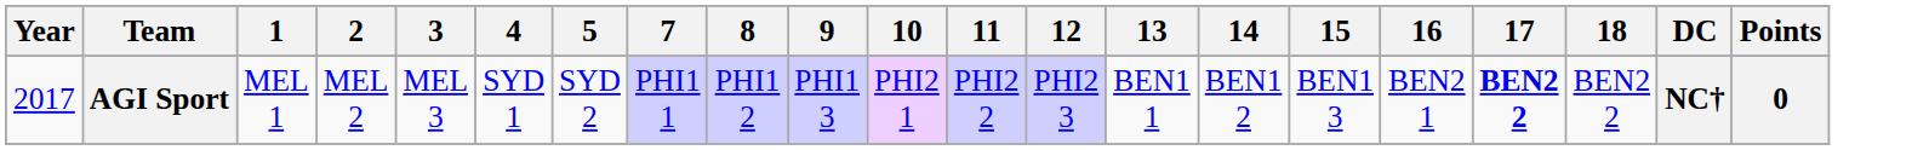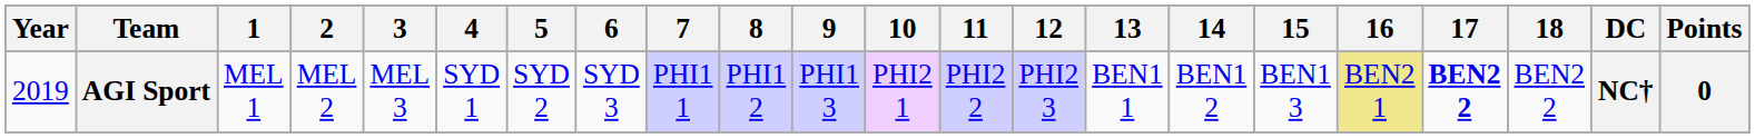 <table class="wikitable" style="text-align:center; font-size:85%">
 <tr>
 <th>Year</th>
 <th>Team</th>
 <th>1</th>
 <th>2</th>
 <th>3</th>
 <th>4</th>
 <th>5</th>
+<th>6</th>
 <th>7</th>
 <th>8</th>
 <th>9</th>
 <th>10</th>
 <th>11</th>
 <th>12</th>
 <th>13</th>
 <th>14</th>
 <th>15</th>
 <th>16</th>
 <th>17</th>
 <th>18</th>
 <th>DC</th>
 <th>Points</th>
 </tr>
 <tr>
-<td><a href='#'>2017</a></td>
+<td><a href='#'>2019</a></td>
 <th nowrap>AGI Sport</th>
 <td><a href='#'>MEL<br>1</a></td>
 <td><a href='#'>MEL<br>2</a></td>
 <td><a href='#'>MEL<br>3</a></td>
 <td><a href='#'>SYD<br>1</a></td>
 <td><a href='#'>SYD<br>2</a></td>
+<td><a href='#'>SYD<br>3</a></td>
 <td style="background:#CFCFFF;"><a href='#'>PHI1<br>1</a><br></td>
 <td style="background:#CFCFFF;"><a href='#'>PHI1<br>2</a><br></td>
 <td style="background:#CFCFFF;"><a href='#'>PHI1<br>3</a><br></td>
 <td style="background:#EFCFFF;"><a href='#'>PHI2<br>1</a><br></td>
 <td style="background:#CFCFFF;"><a href='#'>PHI2<br>2</a><br></td>
 <td style="background:#CFCFFF;"><a href='#'>PHI2<br>3</a><br></td>
 <td><a href='#'>BEN1<br>1</a></td>
 <td><a href='#'>BEN1<br>2</a></td>
 <td><a href='#'>BEN1<br>3</a></td>
-<td><a href='#'>BEN2<br>1</a></td>
+<td style="background: khaki;"><a href='#'>BEN2<br>1</a></td>
 <td><strong><a href='#'>BEN2<br>2</a></strong></td>
 <td><a href='#'>BEN2<br>2</a></td>
 <th>NC†</th>
 <th>0</th>
 </tr>
 </table>
